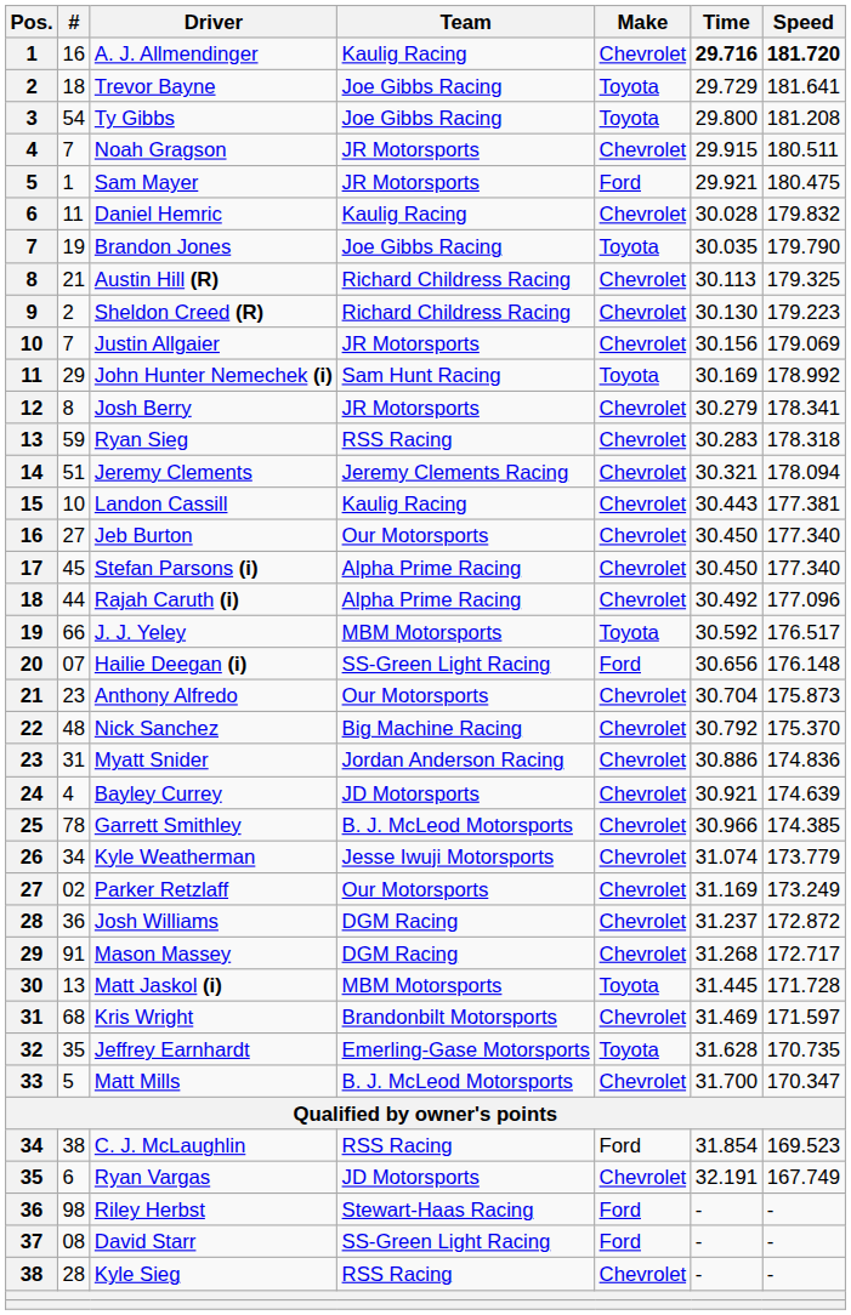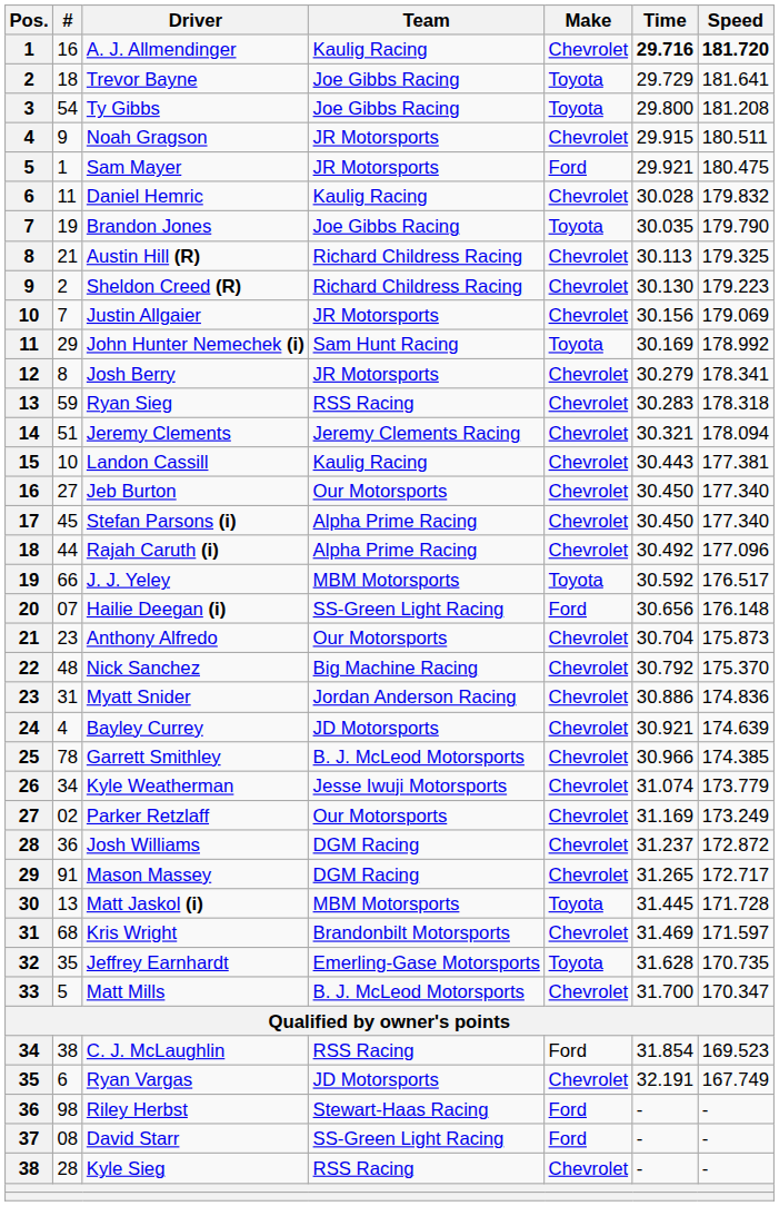 <table class="wikitable" style="font-size:95%">
 <tr>
 <th>Pos.</th>
 <th>#</th>
 <th>Driver</th>
 <th>Team</th>
 <th>Make</th>
 <th>Time</th>
 <th>Speed</th>
 </tr>
 <tr>
 <th>1</th>
 <td>16</td>
 <td><a href='#'>A. J. Allmendinger</a></td>
 <td><a href='#'>Kaulig Racing</a></td>
 <td><a href='#'>Chevrolet</a></td>
 <td><strong>29.716</strong></td>
 <td><strong>181.720</strong></td>
 </tr>
 <tr>
 <th>2</th>
 <td>18</td>
 <td><a href='#'>Trevor Bayne</a></td>
 <td><a href='#'>Joe Gibbs Racing</a></td>
 <td><a href='#'>Toyota</a></td>
 <td>29.729</td>
 <td>181.641</td>
 </tr>
 <tr>
 <th>3</th>
 <td>54</td>
 <td><a href='#'>Ty Gibbs</a></td>
 <td><a href='#'>Joe Gibbs Racing</a></td>
 <td><a href='#'>Toyota</a></td>
 <td>29.800</td>
 <td>181.208</td>
 </tr>
 <tr>
 <th>4</th>
-<td>7</td>
+<td>9</td>
 <td><a href='#'>Noah Gragson</a></td>
 <td><a href='#'>JR Motorsports</a></td>
 <td><a href='#'>Chevrolet</a></td>
 <td>29.915</td>
 <td>180.511</td>
 </tr>
 <tr>
 <th>5</th>
 <td>1</td>
 <td><a href='#'>Sam Mayer</a></td>
 <td><a href='#'>JR Motorsports</a></td>
 <td><a href='#'>Ford</a></td>
 <td>29.921</td>
 <td>180.475</td>
 </tr>
 <tr>
 <th>6</th>
 <td>11</td>
 <td><a href='#'>Daniel Hemric</a></td>
 <td><a href='#'>Kaulig Racing</a></td>
 <td><a href='#'>Chevrolet</a></td>
 <td>30.028</td>
 <td>179.832</td>
 </tr>
 <tr>
 <th>7</th>
 <td>19</td>
 <td><a href='#'>Brandon Jones</a></td>
 <td><a href='#'>Joe Gibbs Racing</a></td>
 <td><a href='#'>Toyota</a></td>
 <td>30.035</td>
 <td>179.790</td>
 </tr>
 <tr>
 <th>8</th>
 <td>21</td>
 <td><a href='#'>Austin Hill</a> <strong>(R)</strong></td>
 <td><a href='#'>Richard Childress Racing</a></td>
 <td><a href='#'>Chevrolet</a></td>
 <td>30.113</td>
 <td>179.325</td>
 </tr>
 <tr>
 <th>9</th>
 <td>2</td>
 <td><a href='#'>Sheldon Creed</a> <strong>(R)</strong></td>
 <td><a href='#'>Richard Childress Racing</a></td>
 <td><a href='#'>Chevrolet</a></td>
 <td>30.130</td>
 <td>179.223</td>
 </tr>
 <tr>
 <th>10</th>
 <td>7</td>
 <td><a href='#'>Justin Allgaier</a></td>
 <td><a href='#'>JR Motorsports</a></td>
 <td><a href='#'>Chevrolet</a></td>
 <td>30.156</td>
 <td>179.069</td>
 </tr>
 <tr>
 <th>11</th>
 <td>29</td>
 <td><a href='#'>John Hunter Nemechek</a> <strong>(i)</strong></td>
 <td><a href='#'>Sam Hunt Racing</a></td>
 <td><a href='#'>Toyota</a></td>
 <td>30.169</td>
 <td>178.992</td>
 </tr>
 <tr>
 <th>12</th>
 <td>8</td>
 <td><a href='#'>Josh Berry</a></td>
 <td><a href='#'>JR Motorsports</a></td>
 <td><a href='#'>Chevrolet</a></td>
 <td>30.279</td>
 <td>178.341</td>
 </tr>
 <tr>
 <th>13</th>
 <td>59</td>
 <td><a href='#'>Ryan Sieg</a></td>
 <td><a href='#'>RSS Racing</a></td>
 <td><a href='#'>Chevrolet</a></td>
 <td>30.283</td>
 <td>178.318</td>
 </tr>
 <tr>
 <th>14</th>
 <td>51</td>
 <td><a href='#'>Jeremy Clements</a></td>
 <td><a href='#'>Jeremy Clements Racing</a></td>
 <td><a href='#'>Chevrolet</a></td>
 <td>30.321</td>
 <td>178.094</td>
 </tr>
 <tr>
 <th>15</th>
 <td>10</td>
 <td><a href='#'>Landon Cassill</a></td>
 <td><a href='#'>Kaulig Racing</a></td>
 <td><a href='#'>Chevrolet</a></td>
 <td>30.443</td>
 <td>177.381</td>
 </tr>
 <tr>
 <th>16</th>
 <td>27</td>
 <td><a href='#'>Jeb Burton</a></td>
 <td><a href='#'>Our Motorsports</a></td>
 <td><a href='#'>Chevrolet</a></td>
 <td>30.450</td>
 <td>177.340</td>
 </tr>
 <tr>
 <th>17</th>
 <td>45</td>
 <td><a href='#'>Stefan Parsons</a> <strong>(i)</strong></td>
 <td><a href='#'>Alpha Prime Racing</a></td>
 <td><a href='#'>Chevrolet</a></td>
 <td>30.450</td>
 <td>177.340</td>
 </tr>
 <tr>
 <th>18</th>
 <td>44</td>
 <td><a href='#'>Rajah Caruth</a> <strong>(i)</strong></td>
 <td><a href='#'>Alpha Prime Racing</a></td>
 <td><a href='#'>Chevrolet</a></td>
 <td>30.492</td>
 <td>177.096</td>
 </tr>
 <tr>
 <th>19</th>
 <td>66</td>
 <td><a href='#'>J. J. Yeley</a></td>
 <td><a href='#'>MBM Motorsports</a></td>
 <td><a href='#'>Toyota</a></td>
 <td>30.592</td>
 <td>176.517</td>
 </tr>
 <tr>
 <th>20</th>
 <td>07</td>
 <td><a href='#'>Hailie Deegan</a> <strong>(i)</strong></td>
 <td><a href='#'>SS-Green Light Racing</a></td>
 <td><a href='#'>Ford</a></td>
 <td>30.656</td>
 <td>176.148</td>
 </tr>
 <tr>
 <th>21</th>
 <td>23</td>
 <td><a href='#'>Anthony Alfredo</a></td>
 <td><a href='#'>Our Motorsports</a></td>
 <td><a href='#'>Chevrolet</a></td>
 <td>30.704</td>
 <td>175.873</td>
 </tr>
 <tr>
 <th>22</th>
 <td>48</td>
 <td><a href='#'>Nick Sanchez</a></td>
 <td><a href='#'>Big Machine Racing</a></td>
 <td><a href='#'>Chevrolet</a></td>
 <td>30.792</td>
 <td>175.370</td>
 </tr>
 <tr>
 <th>23</th>
 <td>31</td>
 <td><a href='#'>Myatt Snider</a></td>
 <td><a href='#'>Jordan Anderson Racing</a></td>
 <td><a href='#'>Chevrolet</a></td>
 <td>30.886</td>
 <td>174.836</td>
 </tr>
 <tr>
 <th>24</th>
 <td>4</td>
 <td><a href='#'>Bayley Currey</a></td>
 <td><a href='#'>JD Motorsports</a></td>
 <td><a href='#'>Chevrolet</a></td>
 <td>30.921</td>
 <td>174.639</td>
 </tr>
 <tr>
 <th>25</th>
 <td>78</td>
 <td><a href='#'>Garrett Smithley</a></td>
 <td><a href='#'>B. J. McLeod Motorsports</a></td>
 <td><a href='#'>Chevrolet</a></td>
 <td>30.966</td>
 <td>174.385</td>
 </tr>
 <tr>
 <th>26</th>
 <td>34</td>
 <td><a href='#'>Kyle Weatherman</a></td>
 <td><a href='#'>Jesse Iwuji Motorsports</a></td>
 <td><a href='#'>Chevrolet</a></td>
 <td>31.074</td>
 <td>173.779</td>
 </tr>
 <tr>
 <th>27</th>
 <td>02</td>
 <td><a href='#'>Parker Retzlaff</a></td>
 <td><a href='#'>Our Motorsports</a></td>
 <td><a href='#'>Chevrolet</a></td>
 <td>31.169</td>
 <td>173.249</td>
 </tr>
 <tr>
 <th>28</th>
 <td>36</td>
 <td><a href='#'>Josh Williams</a></td>
 <td><a href='#'>DGM Racing</a></td>
 <td><a href='#'>Chevrolet</a></td>
 <td>31.237</td>
 <td>172.872</td>
 </tr>
 <tr>
 <th>29</th>
 <td>91</td>
 <td><a href='#'>Mason Massey</a></td>
 <td><a href='#'>DGM Racing</a></td>
 <td><a href='#'>Chevrolet</a></td>
-<td>31.268</td>
+<td>31.265</td>
 <td>172.717</td>
 </tr>
 <tr>
 <th>30</th>
 <td>13</td>
 <td><a href='#'>Matt Jaskol</a> <strong>(i)</strong></td>
 <td><a href='#'>MBM Motorsports</a></td>
 <td><a href='#'>Toyota</a></td>
 <td>31.445</td>
 <td>171.728</td>
 </tr>
 <tr>
 <th>31</th>
 <td>68</td>
 <td><a href='#'>Kris Wright</a></td>
 <td><a href='#'>Brandonbilt Motorsports</a></td>
 <td><a href='#'>Chevrolet</a></td>
 <td>31.469</td>
 <td>171.597</td>
 </tr>
 <tr>
 <th>32</th>
 <td>35</td>
 <td><a href='#'>Jeffrey Earnhardt</a></td>
 <td><a href='#'>Emerling-Gase Motorsports</a></td>
 <td><a href='#'>Toyota</a></td>
 <td>31.628</td>
 <td>170.735</td>
 </tr>
 <tr>
 <th>33</th>
 <td>5</td>
 <td><a href='#'>Matt Mills</a></td>
 <td><a href='#'>B. J. McLeod Motorsports</a></td>
 <td><a href='#'>Chevrolet</a></td>
 <td>31.700</td>
 <td>170.347</td>
 </tr>
 <tr>
 <th colspan="7">Qualified by owner's points</th>
 </tr>
 <tr>
 <th>34</th>
 <td>38</td>
 <td><a href='#'>C. J. McLaughlin</a></td>
 <td><a href='#'>RSS Racing</a></td>
 <td>Ford</td>
 <td>31.854</td>
 <td>169.523</td>
 </tr>
 <tr>
 <th>35</th>
 <td>6</td>
 <td><a href='#'>Ryan Vargas</a></td>
 <td><a href='#'>JD Motorsports</a></td>
 <td><a href='#'>Chevrolet</a></td>
 <td>32.191</td>
 <td>167.749</td>
 </tr>
 <tr>
 <th>36</th>
 <td>98</td>
 <td><a href='#'>Riley Herbst</a></td>
 <td><a href='#'>Stewart-Haas Racing</a></td>
 <td><a href='#'>Ford</a></td>
 <td>-</td>
 <td>-</td>
 </tr>
 <tr>
 <th>37</th>
 <td>08</td>
 <td><a href='#'>David Starr</a></td>
 <td><a href='#'>SS-Green Light Racing</a></td>
 <td><a href='#'>Ford</a></td>
 <td>-</td>
 <td>-</td>
 </tr>
 <tr>
 <th>38</th>
 <td>28</td>
 <td><a href='#'>Kyle Sieg</a></td>
 <td><a href='#'>RSS Racing</a></td>
 <td><a href='#'>Chevrolet</a></td>
 <td>-</td>
 <td>-</td>
 </tr>
 <tr>
 <th colspan="7"></th>
 </tr>
 <tr>
 <th colspan="7"></th>
 </tr>
 </table>
